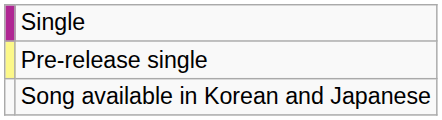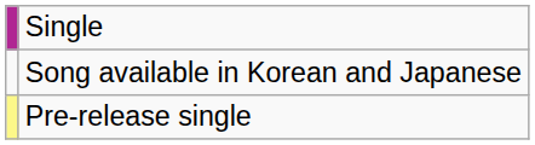 <table class="wikitable" style="font-size:100%;">
 <tr>
 <td style="background-color:#B02693"></td>
 <td>Single</td>
 </tr>
 <tr>
+<td></td>
+<td>Song available in Korean and Japanese</td>
+</tr>
+<tr>
 <td style="background-color:#FCF889"></td>
 <td>Pre-release single</td>
 </tr>
-<tr>
-<td></td>
-<td>Song available in Korean and Japanese</td>
-</tr>
 </table>
